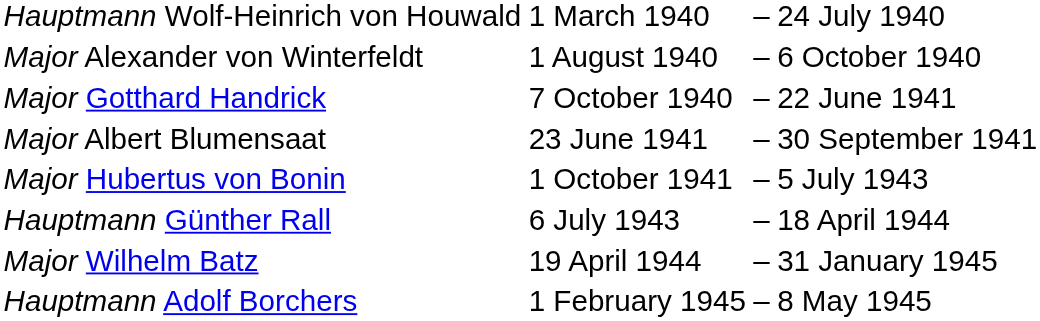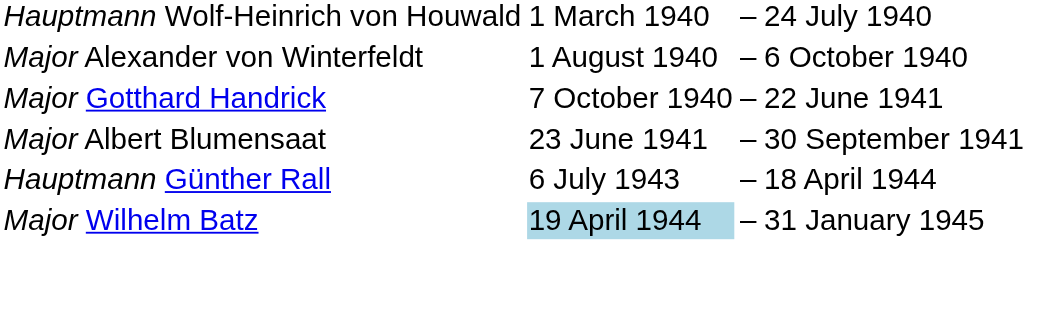 <table>
 <tr>
 <td><em>Hauptmann</em> Wolf-Heinrich von Houwald</td>
 <td>1 March 1940</td>
 <td>–</td>
 <td>24 July 1940</td>
 </tr>
 <tr>
 <td><em>Major</em> Alexander von Winterfeldt</td>
 <td>1 August 1940</td>
 <td>–</td>
 <td>6 October 1940</td>
 </tr>
 <tr>
 <td><em>Major</em> <a href='#'>Gotthard Handrick</a></td>
 <td>7 October 1940</td>
 <td>–</td>
 <td>22 June 1941</td>
 </tr>
 <tr>
 <td><em>Major</em> Albert Blumensaat</td>
 <td>23 June 1941</td>
 <td>–</td>
 <td>30 September 1941</td>
 </tr>
 <tr>
-<td><em>Major</em> <a href='#'>Hubertus von Bonin</a></td>
-<td>1 October 1941</td>
-<td>–</td>
-<td>5 July 1943</td>
-</tr>
-<tr>
 <td><em>Hauptmann</em> <a href='#'>Günther Rall</a></td>
 <td>6 July 1943</td>
 <td>–</td>
 <td>18 April 1944</td>
 </tr>
 <tr>
 <td><em>Major</em> <a href='#'>Wilhelm Batz</a></td>
-<td>19 April 1944</td>
+<td style="background: lightblue;">19 April 1944</td>
 <td>–</td>
 <td>31 January 1945</td>
 </tr>
-<tr>
-<td><em>Hauptmann</em> <a href='#'>Adolf Borchers</a></td>
-<td>1 February 1945</td>
-<td>–</td>
-<td>8 May 1945</td>
-</tr>
 </table>
